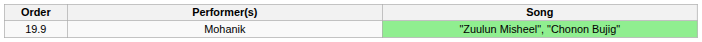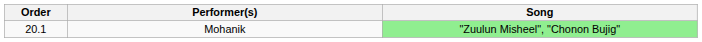 <table class="wikitable" style="text-align:center; line-height:17px; ">
 <tr>
 <th width="05%">Order</th>
 <th width="25%">Performer(s)</th>
 <th width="25%">Song</th>
 </tr>
 <tr>
-<td>19.9</td>
+<td>20.1</td>
 <td>Mohanik</td>
 <td style="background: lightgreen;">"Zuulun Misheel", "Chonon Bujig"</td>
 </tr>
 </table>
